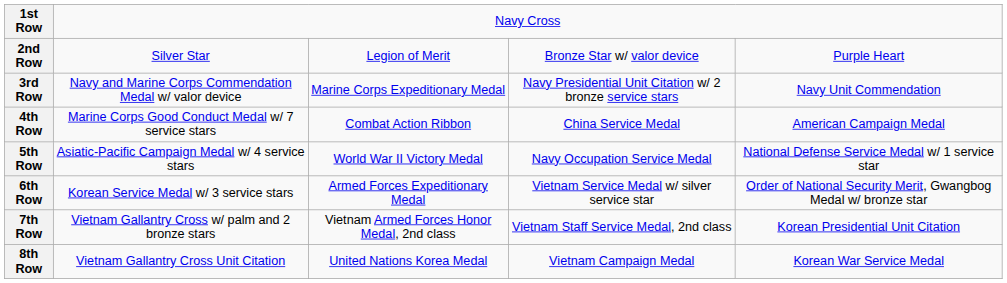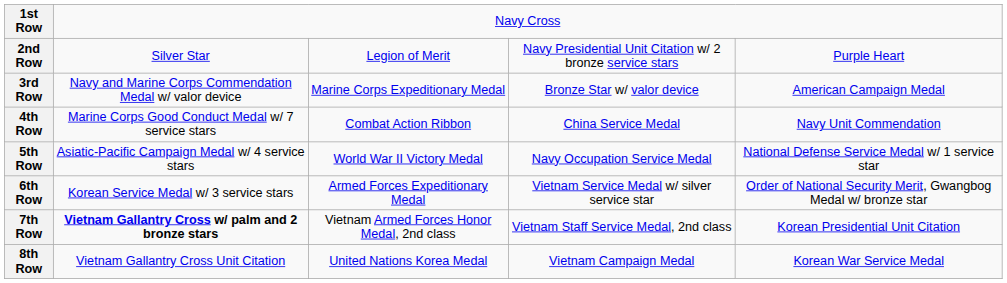 <table class="wikitable" style="margin:1em auto; text-align:center;">
 <tr>
 <th>1st Row</th>
 <td colspan="16"><a href='#'>Navy Cross</a></td>
 </tr>
 <tr>
 <th>2nd Row</th>
 <td><a href='#'>Silver Star</a></td>
 <td><a href='#'>Legion of Merit</a></td>
-<td><a href='#'>Bronze Star</a> w/ <a href='#'>valor device</a></td>
+<td><a href='#'>Navy Presidential Unit Citation</a> w/ 2 bronze <a href='#'>service stars</a></td>
 <td><a href='#'>Purple Heart</a></td>
 </tr>
 <tr>
 <th>3rd Row</th>
 <td><a href='#'>Navy and Marine Corps Commendation Medal</a> w/ valor device</td>
 <td><a href='#'>Marine Corps Expeditionary Medal</a></td>
-<td><a href='#'>Navy Presidential Unit Citation</a> w/ 2 bronze <a href='#'>service stars</a></td>
-<td><a href='#'>Navy Unit Commendation</a></td>
+<td><a href='#'>Bronze Star</a> w/ <a href='#'>valor device</a></td>
+<td><a href='#'>American Campaign Medal</a></td>
 </tr>
 <tr>
 <th>4th Row</th>
 <td><a href='#'>Marine Corps Good Conduct Medal</a> w/ 7 service stars</td>
 <td><a href='#'>Combat Action Ribbon</a></td>
 <td><a href='#'>China Service Medal</a></td>
-<td><a href='#'>American Campaign Medal</a></td>
+<td><a href='#'>Navy Unit Commendation</a></td>
 </tr>
 <tr>
 <th>5th Row</th>
 <td><a href='#'>Asiatic-Pacific Campaign Medal</a> w/ 4 service stars</td>
 <td><a href='#'>World War II Victory Medal</a></td>
 <td><a href='#'>Navy Occupation Service Medal</a></td>
 <td><a href='#'>National Defense Service Medal</a> w/ 1 service star</td>
 </tr>
 <tr>
 <th>6th Row</th>
 <td><a href='#'>Korean Service Medal</a> w/ 3 service stars</td>
 <td><a href='#'>Armed Forces Expeditionary Medal</a></td>
 <td><a href='#'>Vietnam Service Medal</a> w/ silver service star</td>
 <td><a href='#'>Order of National Security Merit</a>, Gwangbog Medal w/ bronze star</td>
 </tr>
 <tr>
 <th>7th Row</th>
-<td><a href='#'>Vietnam Gallantry Cross</a> w/ palm and 2 bronze stars</td>
+<td><strong><a href='#'>Vietnam Gallantry Cross</a> w/ palm and 2 bronze stars</strong></td>
 <td>Vietnam <a href='#'>Armed Forces Honor Medal</a>, 2nd class</td>
 <td><a href='#'>Vietnam Staff Service Medal</a>, 2nd class</td>
 <td><a href='#'>Korean Presidential Unit Citation</a></td>
 </tr>
 <tr>
 <th>8th Row</th>
 <td><a href='#'>Vietnam Gallantry Cross Unit Citation</a></td>
 <td><a href='#'>United Nations Korea Medal</a></td>
 <td><a href='#'>Vietnam Campaign Medal</a></td>
 <td><a href='#'>Korean War Service Medal</a></td>
 </tr>
 </table>
